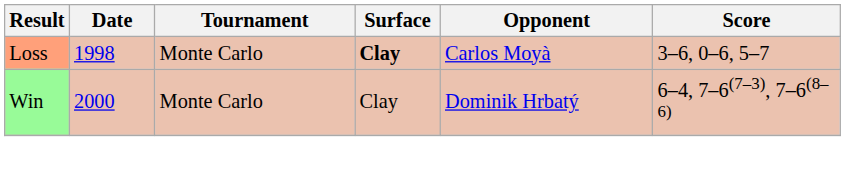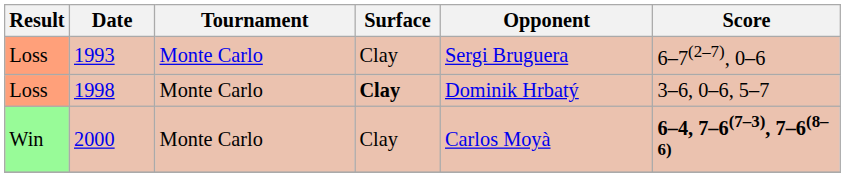 <table class="sortable wikitable">
 <tr>
 <th style="width:40px">Result</th>
 <th style="width:60px">Date</th>
 <th style="width:150px">Tournament</th>
 <th style="width:60px">Surface</th>
 <th style="width:160px">Opponent</th>
 <th style="width:140px" class="unsortable">Score</th>
 </tr>
 <tr style="background:#ebc2af;">
 <td style="background:#ffa07a;">Loss</td>
+<td><a href='#'>1993</a></td>
+<td><a href='#'>Monte Carlo</a></td>
+<td>Clay</td>
+<td> <a href='#'>Sergi Bruguera</a></td>
+<td>6–7<sup>(2–7)</sup>, 0–6</td>
+</tr>
+<tr style="background:#ebc2af;">
+<td style="background:#ffa07a;">Loss</td>
 <td><a href='#'>1998</a></td>
 <td>Monte Carlo</td>
 <td><strong>Clay</strong></td>
-<td> <a href='#'>Carlos Moyà</a></td>
+<td> <a href='#'>Dominik Hrbatý</a></td>
 <td>3–6, 0–6, 5–7</td>
 </tr>
 <tr style="background:#ebc2af;">
 <td style="background:#98fb98;">Win</td>
 <td><a href='#'>2000</a></td>
 <td>Monte Carlo</td>
 <td>Clay</td>
-<td> <a href='#'>Dominik Hrbatý</a></td>
-<td>6–4, 7–6<sup>(7–3)</sup>, 7–6<sup>(8–6)</sup></td>
+<td> <a href='#'>Carlos Moyà</a></td>
+<td><strong>6–4, 7–6<sup>(7–3)</sup>, 7–6<sup>(8–6)</sup></strong></td>
 </tr>
 <tr>
 </tr>
 </table>
